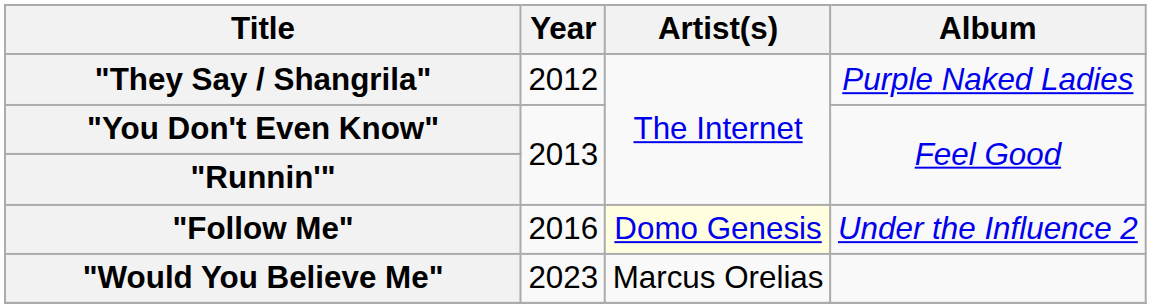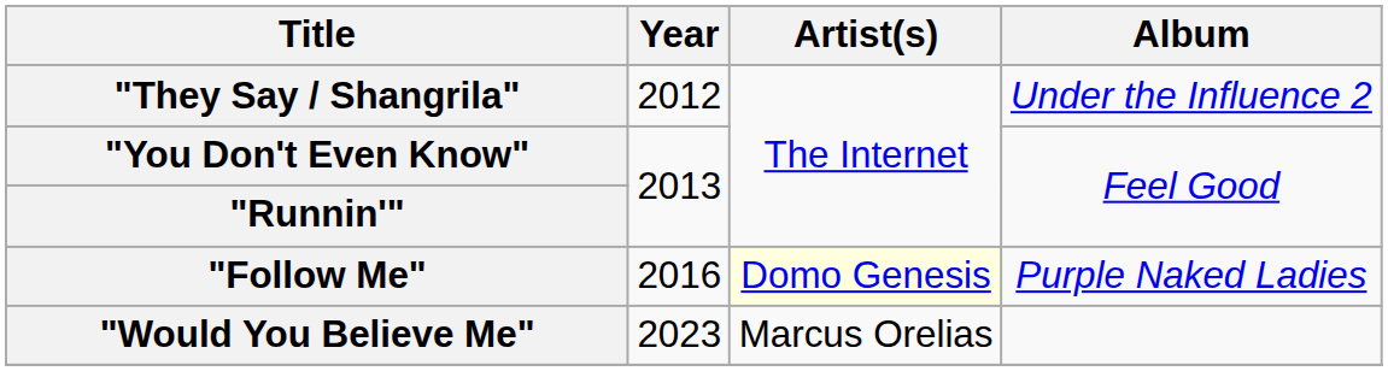 <table class="wikitable plainrowheaders" style="text-align:center;">
 <tr>
 <th scope="col" style="width:16em;">Title</th>
 <th scope="col">Year</th>
 <th scope="col">Artist(s)</th>
 <th scope="col">Album</th>
 </tr>
 <tr>
 <th scope="row">"They Say / Shangrila"</th>
 <td>2012</td>
 <td rowspan="3"><a href='#'>The Internet</a></td>
-<td><em><a href='#'>Purple Naked Ladies</a></em></td>
+<td><em><a href='#'>Under the Influence 2</a></em></td>
 </tr>
 <tr>
 <th scope="row">"You Don't Even Know"</th>
 <td rowspan="2">2013</td>
 <td rowspan="2"><em><a href='#'>Feel Good</a></em></td>
 </tr>
 <tr>
 <th scope="row">"Runnin'"</th>
 </tr>
 <tr>
 <th scope="row">"Follow Me"</th>
 <td>2016</td>
 <td rowspan="1" style="background: lightyellow;"><a href='#'>Domo Genesis</a></td>
-<td><em><a href='#'>Under the Influence 2</a></em></td>
+<td><em><a href='#'>Purple Naked Ladies</a></em></td>
 </tr>
 <tr>
 <th scope="row">"Would You Believe Me"</th>
 <td rowspan="1">2023</td>
 <td>Marcus Orelias</td>
 <td></td>
 </tr>
 <tr>
 </tr>
 </table>
